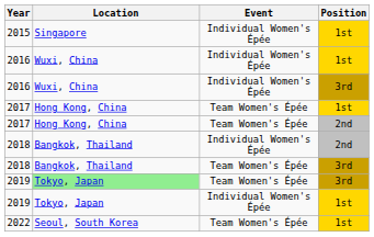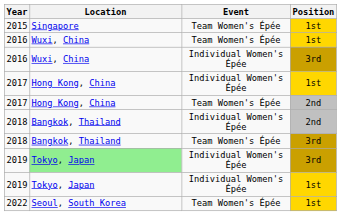 <table class="wikitable" style="text-align:center;">
 <tr>
 <th>Year</th>
 <th style="width:17em">Location</th>
 <th style="width:12em">Event</th>
 <th>Position</th>
 </tr>
 <tr>
 <td>2015</td>
 <td rowspan="1" align="left"> <a href='#'>Singapore</a></td>
-<td>Individual Women's Épée</td>
+<td>Team Women's Épée</td>
 <td bgcolor="gold">1st</td>
 </tr>
 <tr>
 <td>2016</td>
 <td rowspan="1" align="left"> <a href='#'>Wuxi</a>, <a href='#'>China</a></td>
-<td>Individual Women's Épée</td>
+<td>Team Women's Épée</td>
 <td bgcolor="gold">1st</td>
 </tr>
 <tr>
 <td>2016</td>
 <td rowspan="1" align="left"> <a href='#'>Wuxi</a>, <a href='#'>China</a></td>
 <td>Individual Women's Épée</td>
 <td bgcolor="caramel">3rd</td>
 </tr>
 <tr>
 <td>2017</td>
 <td rowspan="1" align="left"> <a href='#'>Hong Kong</a>, <a href='#'>China</a></td>
-<td>Team Women's Épée</td>
+<td>Individual Women's Épée</td>
 <td bgcolor="gold">1st</td>
 </tr>
 <tr>
 <td>2017</td>
 <td rowspan="1" align="left"> <a href='#'>Hong Kong</a>, <a href='#'>China</a></td>
 <td>Team Women's Épée</td>
 <td bgcolor="silver">2nd</td>
 </tr>
 <tr>
 <td>2018</td>
 <td rowspan="1" align="left"> <a href='#'>Bangkok</a>, <a href='#'>Thailand</a></td>
 <td>Individual Women's Épée</td>
 <td bgcolor="silver">2nd</td>
 </tr>
 <tr>
 <td>2018</td>
 <td rowspan="1" align="left"> <a href='#'>Bangkok</a>, <a href='#'>Thailand</a></td>
 <td>Team Women's Épée</td>
 <td bgcolor="caramel">3rd</td>
 </tr>
 <tr>
 <td>2019</td>
 <td rowspan="1" align="left" style="background: lightgreen;"> <a href='#'>Tokyo</a>, <a href='#'>Japan</a></td>
-<td>Team Women's Épée</td>
+<td>Individual Women's Épée</td>
 <td bgcolor="caramel">3rd</td>
 </tr>
 <tr>
 <td>2019</td>
 <td rowspan="1" align="left"> <a href='#'>Tokyo</a>, <a href='#'>Japan</a></td>
 <td>Individual Women's Épée</td>
 <td bgcolor="gold">1st</td>
 </tr>
 <tr>
 <td>2022</td>
 <td align="left"> <a href='#'>Seoul</a>, <a href='#'>South Korea</a></td>
 <td>Team Women's Épée</td>
 <td bgcolor="gold">1st</td>
 </tr>
 </table>
